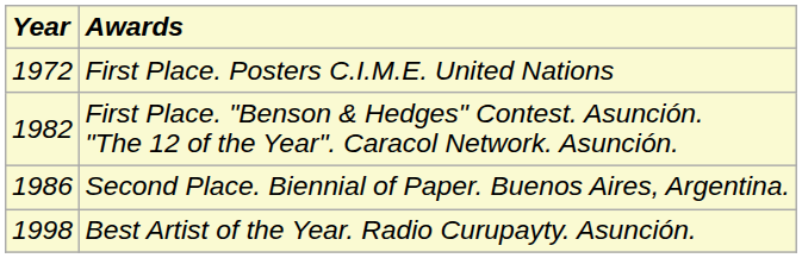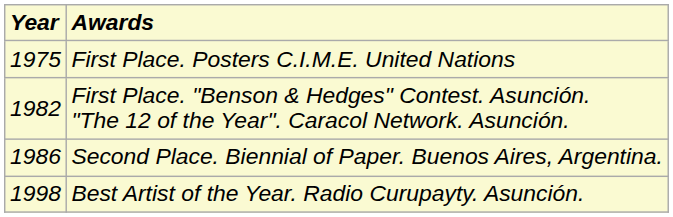 <table class="wikitable sortable" style="font-style:italic; font-size:100%; background:#FAFAD2; color:black;">
 <tr>
 <td><strong>Year</strong></td>
 <td><strong>Awards</strong></td>
 </tr>
 <tr ------>
-<td>1972</td>
+<td>1975</td>
 <td>First Place. Posters C.I.M.E. United Nations</td>
 </tr>
 <tr ------>
 <td>1982</td>
 <td>First Place. "Benson & Hedges" Contest. Asunción.<br>"The 12 of the Year". Caracol Network. Asunción.</td>
 </tr>
 <tr ------>
 <td>1986</td>
 <td>Second Place. Biennial of Paper. Buenos Aires, Argentina.</td>
 </tr>
 <tr ------>
 <td>1998</td>
 <td>Best Artist of the Year. Radio Curupayty. Asunción.</td>
 </tr>
 </table>
